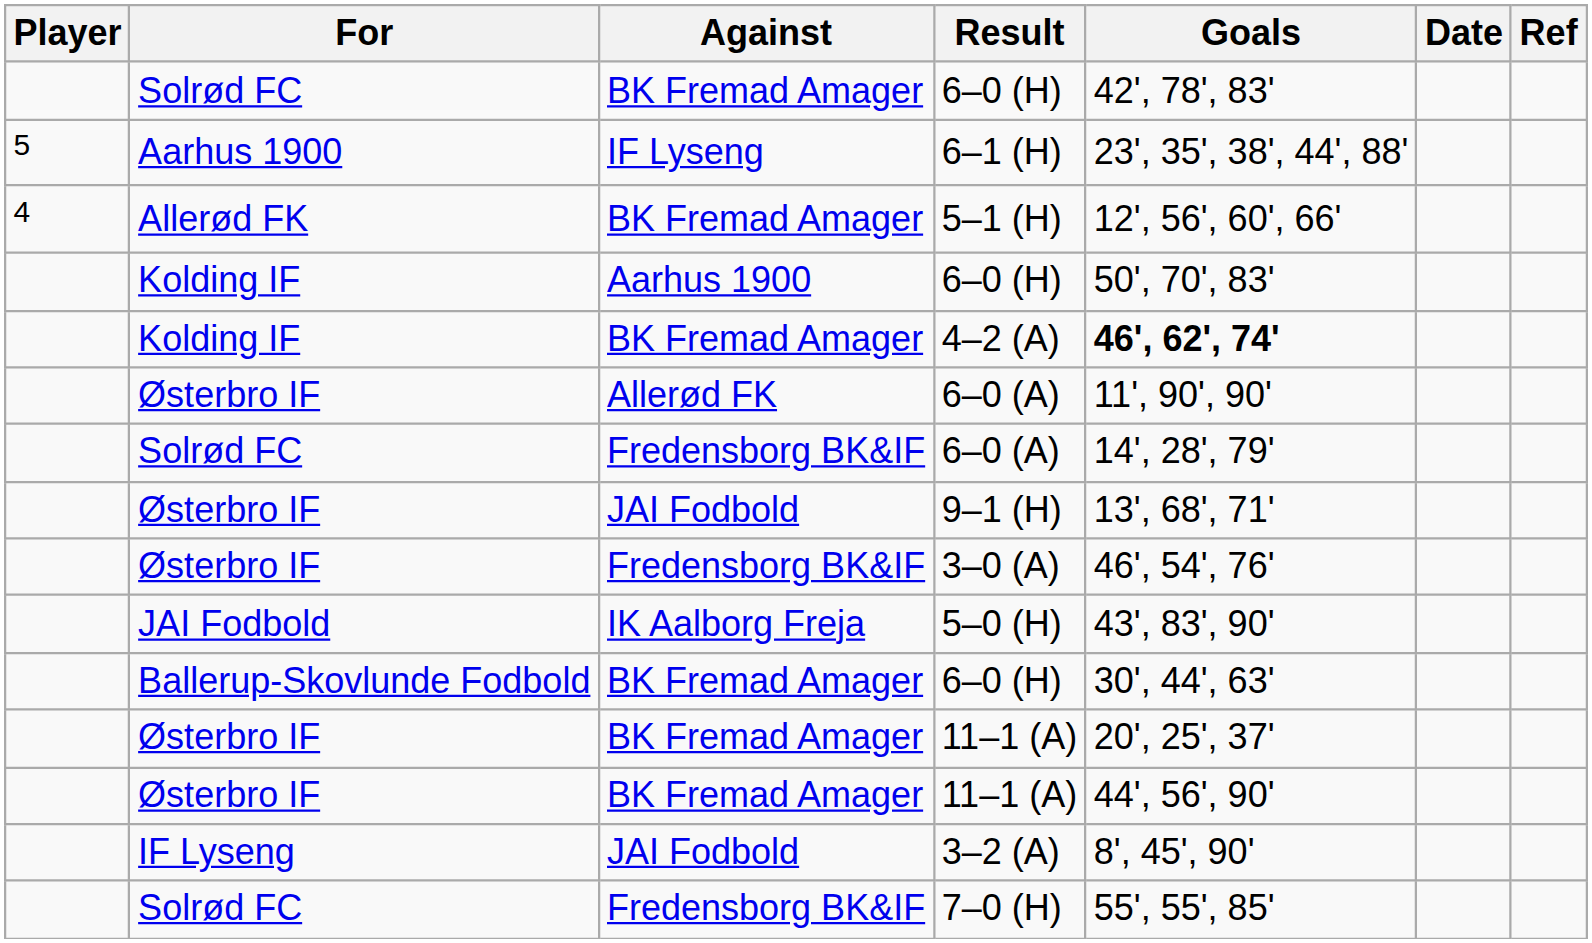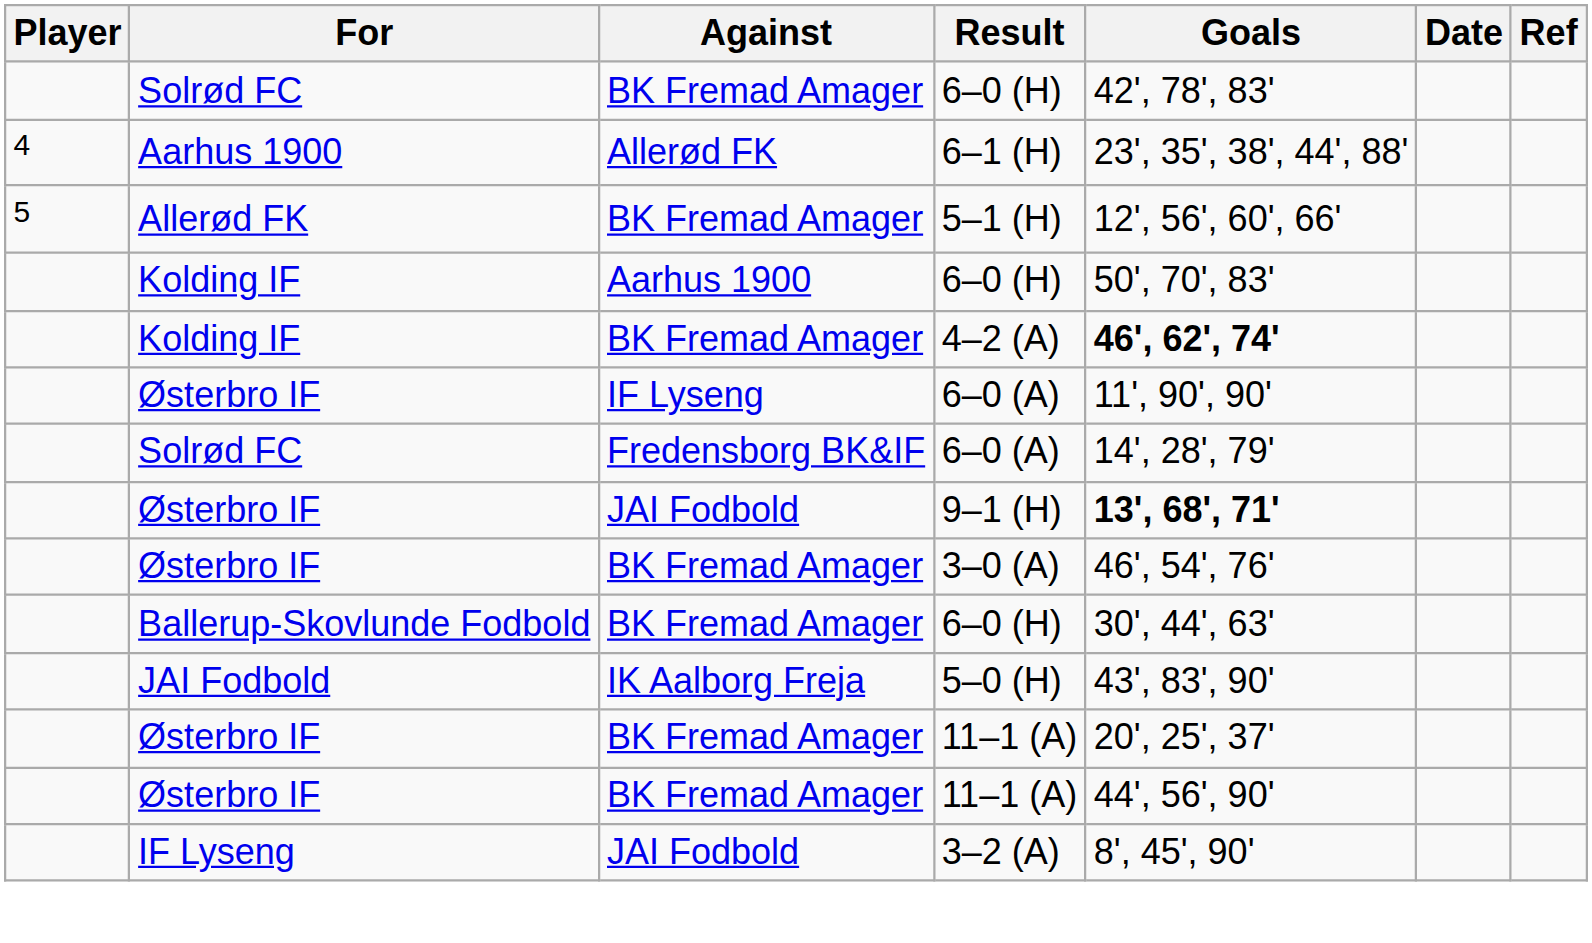 <table class="wikitable">
 <tr>
 <th>Player</th>
 <th>For</th>
 <th>Against</th>
 <th>Result</th>
 <th>Goals</th>
 <th>Date</th>
 <th>Ref</th>
 </tr>
 <tr>
 <td> </td>
 <td><a href='#'>Solrød FC</a></td>
 <td><a href='#'>BK Fremad Amager</a></td>
 <td>6–0 (H)</td>
 <td>42', 78', 83'</td>
 <td></td>
 <td></td>
 </tr>
 <tr>
-<td> <sup>5</sup></td>
+<td> <sup>4</sup></td>
 <td><a href='#'>Aarhus 1900</a></td>
-<td><a href='#'>IF Lyseng</a></td>
+<td><a href='#'>Allerød FK</a></td>
 <td>6–1 (H)</td>
 <td>23', 35', 38', 44', 88'</td>
 <td></td>
 <td></td>
 </tr>
 <tr>
-<td> <sup>4</sup></td>
+<td> <sup>5</sup></td>
 <td><a href='#'>Allerød FK</a></td>
 <td><a href='#'>BK Fremad Amager</a></td>
 <td>5–1 (H)</td>
 <td>12', 56', 60', 66'</td>
 <td></td>
 <td></td>
 </tr>
 <tr>
 <td> </td>
 <td><a href='#'>Kolding IF</a></td>
 <td><a href='#'>Aarhus 1900</a></td>
 <td>6–0 (H)</td>
 <td>50', 70', 83'</td>
 <td></td>
 <td></td>
 </tr>
 <tr>
 <td> </td>
 <td><a href='#'>Kolding IF</a></td>
 <td><a href='#'>BK Fremad Amager</a></td>
 <td>4–2 (A)</td>
 <td><strong>46', 62', 74'</strong></td>
 <td></td>
 <td></td>
 </tr>
 <tr>
 <td> </td>
 <td><a href='#'>Østerbro IF</a></td>
-<td><a href='#'>Allerød FK</a></td>
+<td><a href='#'>IF Lyseng</a></td>
 <td>6–0 (A)</td>
 <td>11', 90', 90'</td>
 <td></td>
 <td></td>
 </tr>
 <tr>
 <td> </td>
 <td><a href='#'>Solrød FC</a></td>
 <td><a href='#'>Fredensborg BK&IF</a></td>
 <td>6–0 (A)</td>
 <td>14', 28', 79'</td>
 <td></td>
 <td></td>
 </tr>
 <tr>
 <td> </td>
 <td><a href='#'>Østerbro IF</a></td>
 <td><a href='#'>JAI Fodbold</a></td>
 <td>9–1 (H)</td>
-<td>13', 68', 71'</td>
+<td><strong>13', 68', 71'</strong></td>
 <td></td>
 <td></td>
 </tr>
 <tr>
 <td> </td>
 <td><a href='#'>Østerbro IF</a></td>
-<td><a href='#'>Fredensborg BK&IF</a></td>
+<td><a href='#'>BK Fremad Amager</a></td>
 <td>3–0 (A)</td>
 <td>46', 54', 76'</td>
+<td></td>
+<td></td>
+</tr>
+<tr>
+<td> </td>
+<td><a href='#'>Ballerup-Skovlunde Fodbold</a></td>
+<td><a href='#'>BK Fremad Amager</a></td>
+<td>6–0 (H)</td>
+<td>30', 44', 63'</td>
 <td></td>
 <td></td>
 </tr>
 <tr>
 <td> </td>
 <td><a href='#'>JAI Fodbold</a></td>
 <td><a href='#'>IK Aalborg Freja</a></td>
 <td>5–0 (H)</td>
 <td>43', 83', 90'</td>
-<td></td>
-<td></td>
-</tr>
-<tr>
-<td> </td>
-<td><a href='#'>Ballerup-Skovlunde Fodbold</a></td>
-<td><a href='#'>BK Fremad Amager</a></td>
-<td>6–0 (H)</td>
-<td>30', 44', 63'</td>
 <td></td>
 <td></td>
 </tr>
 <tr>
 <td> </td>
 <td><a href='#'>Østerbro IF</a></td>
 <td><a href='#'>BK Fremad Amager</a></td>
 <td>11–1 (A)</td>
 <td>20', 25', 37'</td>
 <td></td>
 <td></td>
 </tr>
 <tr>
 <td> </td>
 <td><a href='#'>Østerbro IF</a></td>
 <td><a href='#'>BK Fremad Amager</a></td>
 <td>11–1 (A)</td>
 <td>44', 56', 90'</td>
 <td></td>
 <td></td>
 </tr>
 <tr>
 <td> </td>
 <td><a href='#'>IF Lyseng</a></td>
 <td><a href='#'>JAI Fodbold</a></td>
 <td>3–2 (A)</td>
 <td>8', 45', 90'</td>
 <td></td>
 <td></td>
 </tr>
-<tr>
-<td> </td>
-<td><a href='#'>Solrød FC</a></td>
-<td><a href='#'>Fredensborg BK&IF</a></td>
-<td>7–0 (H)</td>
-<td>55', 55', 85'</td>
-<td></td>
-<td></td>
-</tr>
 </table>
